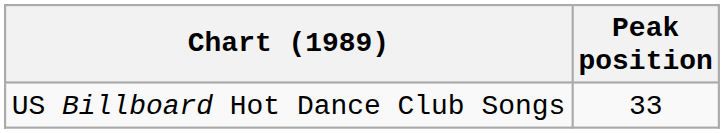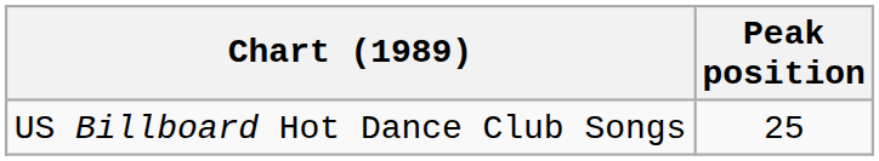 <table class="wikitable sortable">
 <tr>
 <th>Chart (1989)</th>
 <th>Peak<br>position</th>
 </tr>
 <tr>
 <td align="left">US <em>Billboard</em> Hot Dance Club Songs</td>
-<td style="text-align:center;">33</td>
+<td style="text-align:center;">25</td>
 </tr>
 </table>
